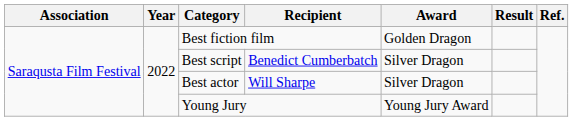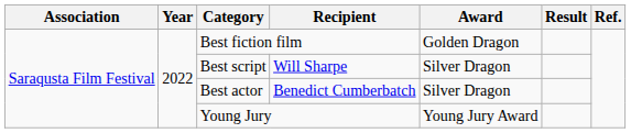 <table class="wikitable">
 <tr>
 <th>Association</th>
 <th>Year</th>
 <th>Category</th>
 <th>Recipient</th>
 <th>Award</th>
 <th>Result</th>
 <th>Ref.</th>
 </tr>
 <tr>
 <td rowspan=4><a href='#'>Saraqusta Film Festival</a></td>
 <td rowspan=4>2022</td>
 <td colspan=2>Best fiction film</td>
 <td>Golden Dragon</td>
 <td></td>
 <td rowspan=4></td>
 </tr>
 <tr>
 <td>Best script</td>
-<td><a href='#'>Benedict Cumberbatch</a></td>
+<td><a href='#'>Will Sharpe</a></td>
 <td>Silver Dragon</td>
 <td></td>
 </tr>
 <tr>
 <td>Best actor</td>
-<td><a href='#'>Will Sharpe</a></td>
+<td><a href='#'>Benedict Cumberbatch</a></td>
 <td>Silver Dragon</td>
 <td></td>
 </tr>
 <tr>
 <td colspan=2>Young Jury</td>
 <td>Young Jury Award</td>
 <td></td>
 </tr>
 </table>
